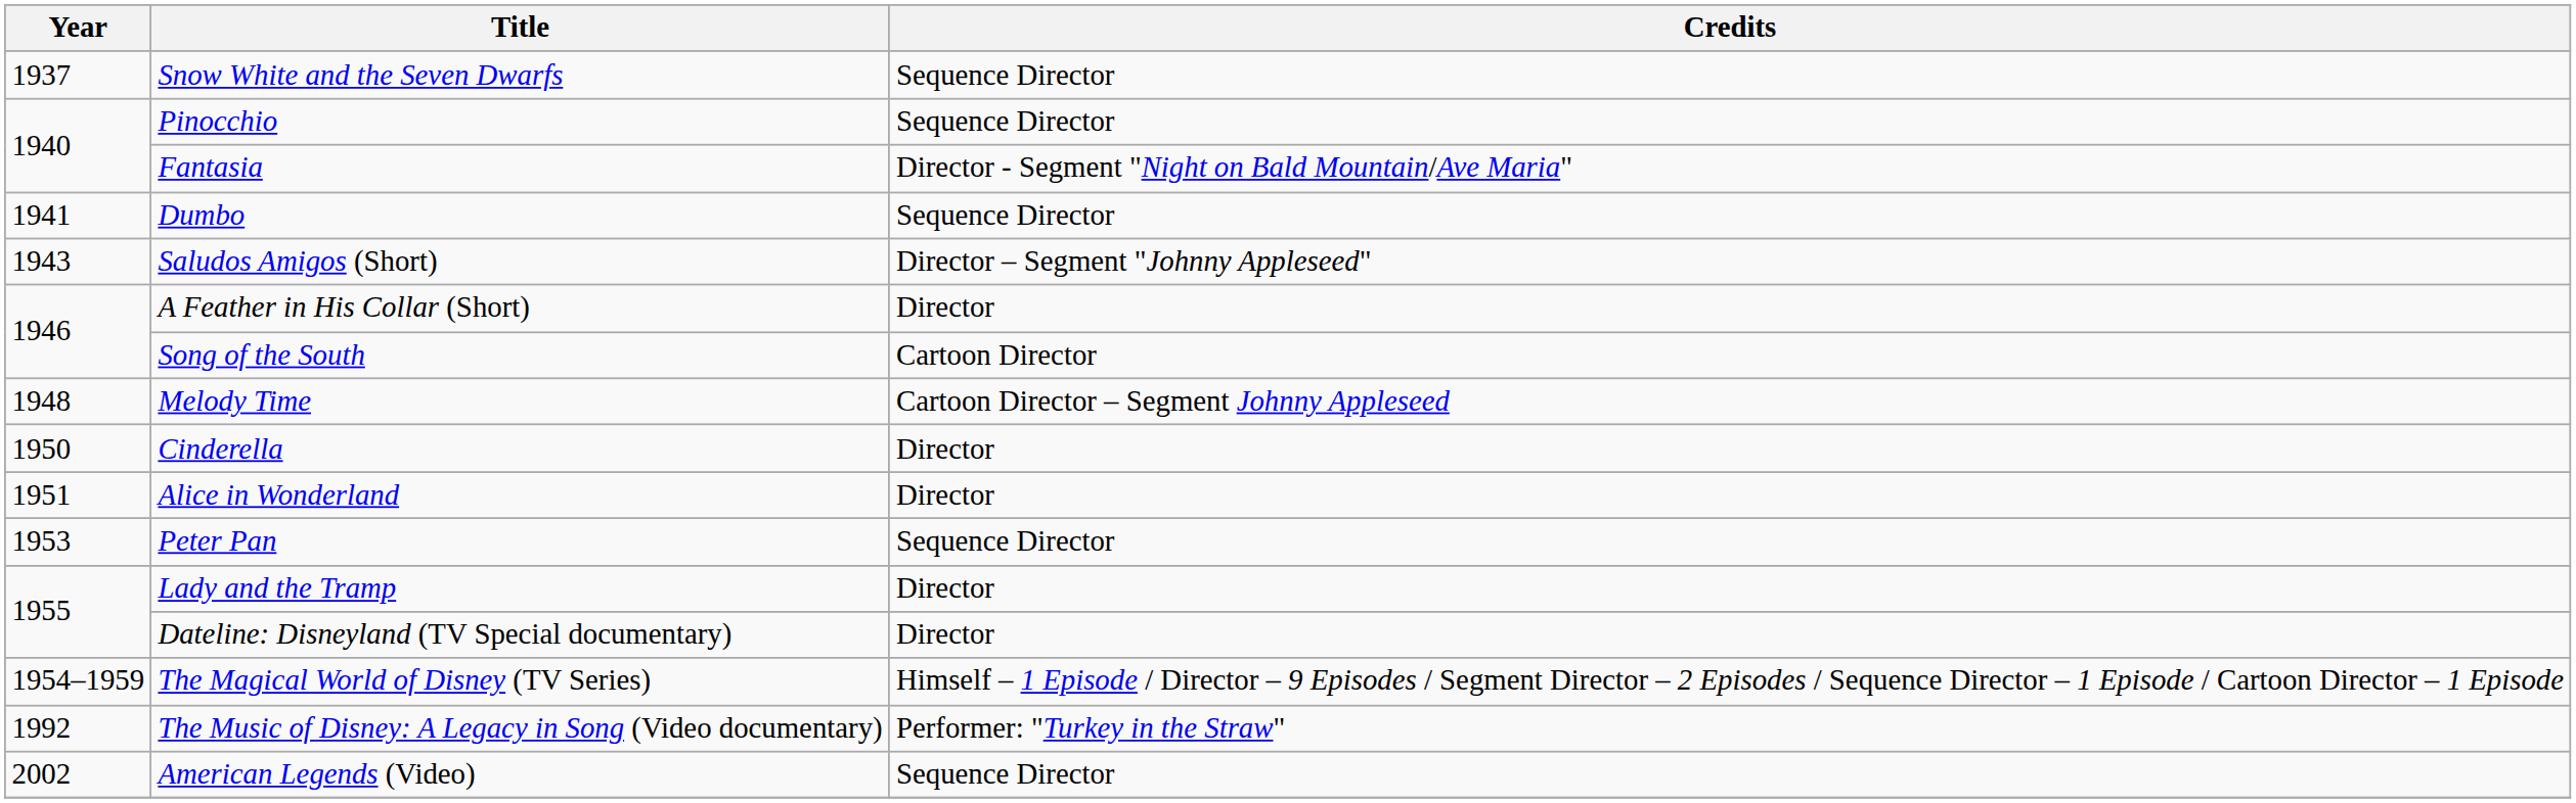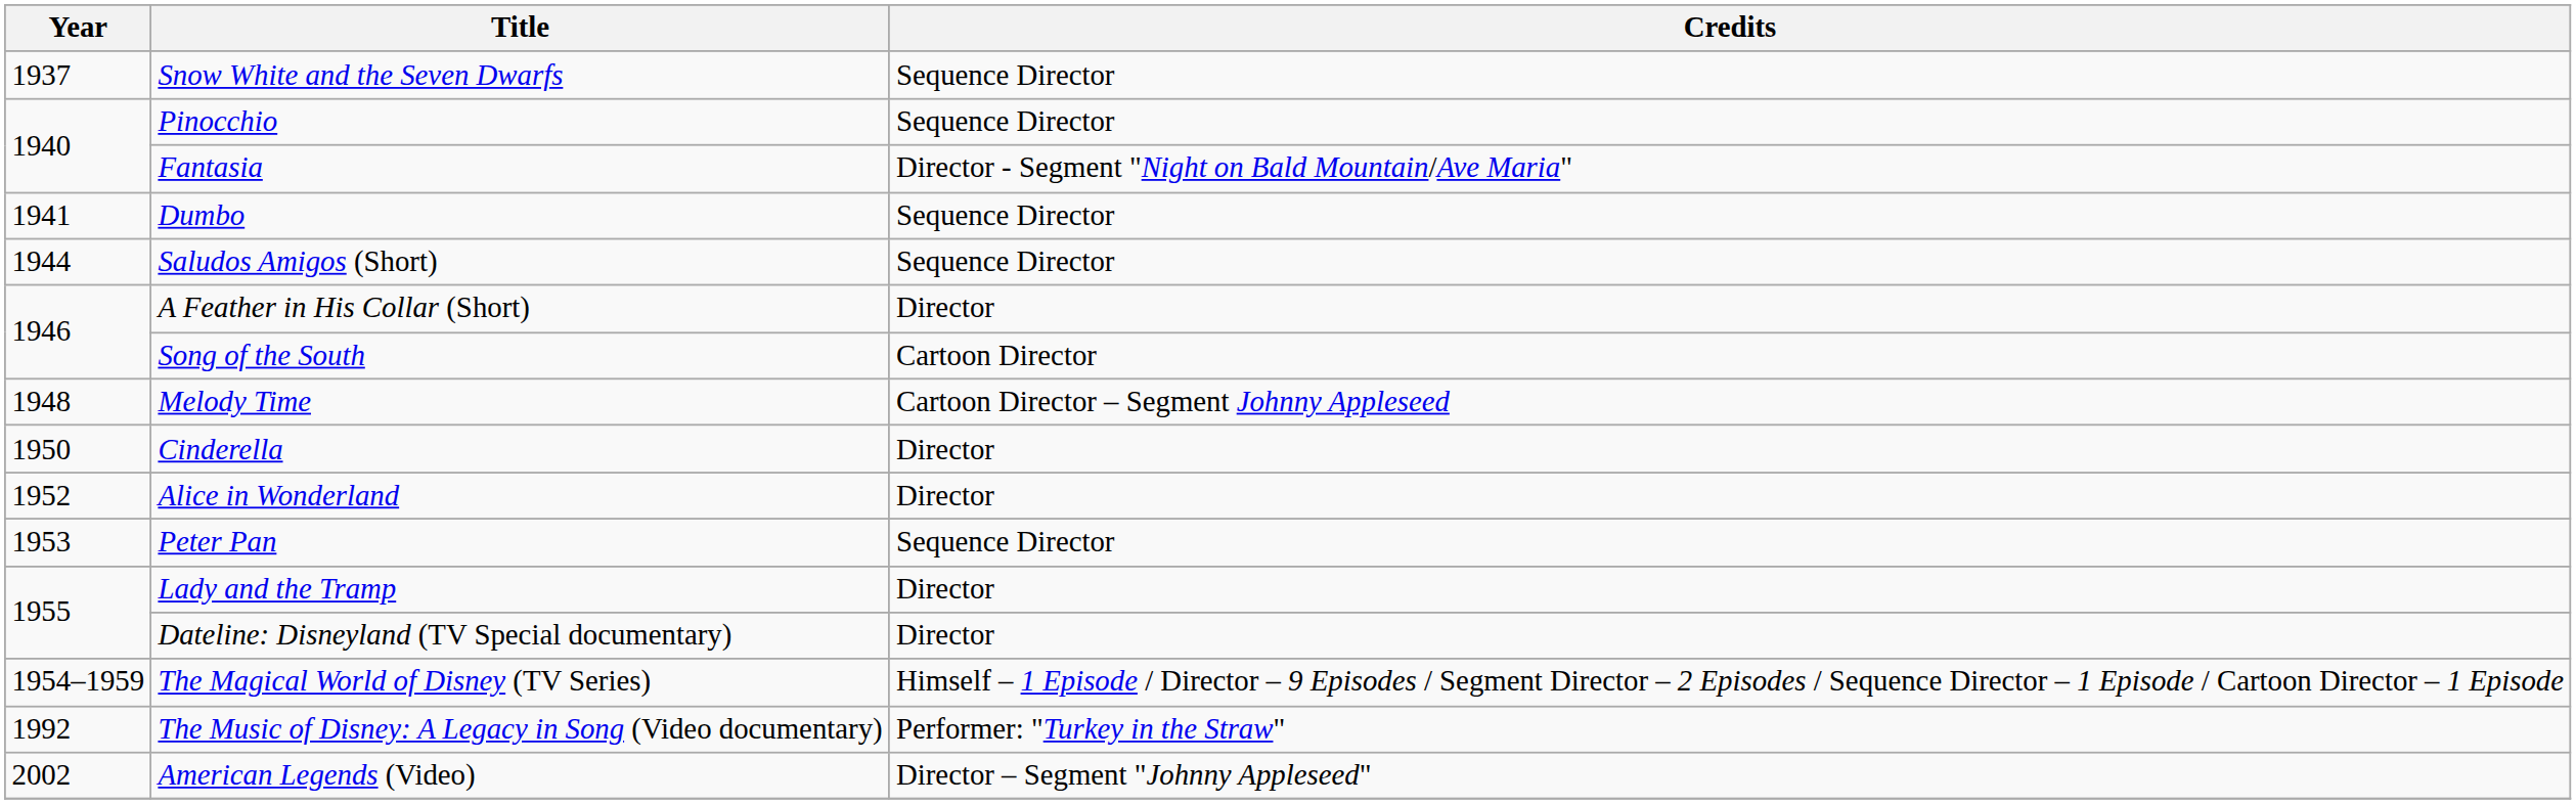 <table class="wikitable sortable">
 <tr>
 <th>Year</th>
 <th>Title</th>
 <th>Credits</th>
 </tr>
 <tr>
 <td>1937</td>
 <td><em><a href='#'>Snow White and the Seven Dwarfs</a></em></td>
 <td>Sequence Director</td>
 </tr>
 <tr>
 <td rowspan="2">1940</td>
 <td><em><a href='#'>Pinocchio</a></em></td>
 <td>Sequence Director</td>
 </tr>
 <tr>
 <td><em><a href='#'>Fantasia</a></em></td>
 <td>Director - Segment "<em><a href='#'>Night on Bald Mountain</a></em>/<em><a href='#'>Ave Maria</a></em>"</td>
 </tr>
 <tr>
 <td>1941</td>
 <td><em><a href='#'>Dumbo</a></em></td>
 <td>Sequence Director</td>
 </tr>
 <tr>
-<td>1943</td>
+<td>1944</td>
 <td><em><a href='#'>Saludos Amigos</a></em> (Short)</td>
-<td>Director – Segment "<em>Johnny Appleseed</em>"</td>
+<td>Sequence Director</td>
 </tr>
 <tr>
 <td rowspan="2">1946</td>
 <td><em>A Feather in His Collar</em> (Short)</td>
 <td>Director</td>
 </tr>
 <tr>
 <td><em><a href='#'>Song of the South</a></em></td>
 <td>Cartoon Director</td>
 </tr>
 <tr>
 <td>1948</td>
 <td><em><a href='#'>Melody Time</a></em></td>
 <td>Cartoon Director – Segment <em><a href='#'>Johnny Appleseed</a></em></td>
 </tr>
 <tr>
 <td>1950</td>
 <td><em><a href='#'>Cinderella</a></em></td>
 <td>Director</td>
 </tr>
 <tr>
-<td>1951</td>
+<td>1952</td>
 <td><em><a href='#'>Alice in Wonderland</a></em></td>
 <td>Director</td>
 </tr>
 <tr>
 <td>1953</td>
 <td><em><a href='#'>Peter Pan</a></em></td>
 <td>Sequence Director</td>
 </tr>
 <tr>
 <td rowspan="2">1955</td>
 <td><em><a href='#'>Lady and the Tramp</a></em></td>
 <td>Director</td>
 </tr>
 <tr>
 <td><em>Dateline: Disneyland</em> (TV Special documentary)</td>
 <td>Director</td>
 </tr>
 <tr>
 <td>1954–1959</td>
 <td><em><a href='#'>The Magical World of Disney</a></em> (TV Series)</td>
 <td>Himself – <em><a href='#'>1 Episode</a></em> / Director – <em>9 Episodes</em> / Segment Director – <em>2 Episodes</em> / Sequence Director – <em>1 Episode</em> / Cartoon Director – <em>1 Episode</em></td>
 </tr>
 <tr>
 <td>1992</td>
 <td><em><a href='#'>The Music of Disney: A Legacy in Song</a></em> (Video documentary)</td>
 <td>Performer: "<em><a href='#'>Turkey in the Straw</a></em>"</td>
 </tr>
 <tr>
 <td>2002</td>
 <td><em><a href='#'>American Legends</a></em> (Video)</td>
-<td>Sequence Director</td>
+<td>Director – Segment "<em>Johnny Appleseed</em>"</td>
 </tr>
 <tr>
 </tr>
 </table>
